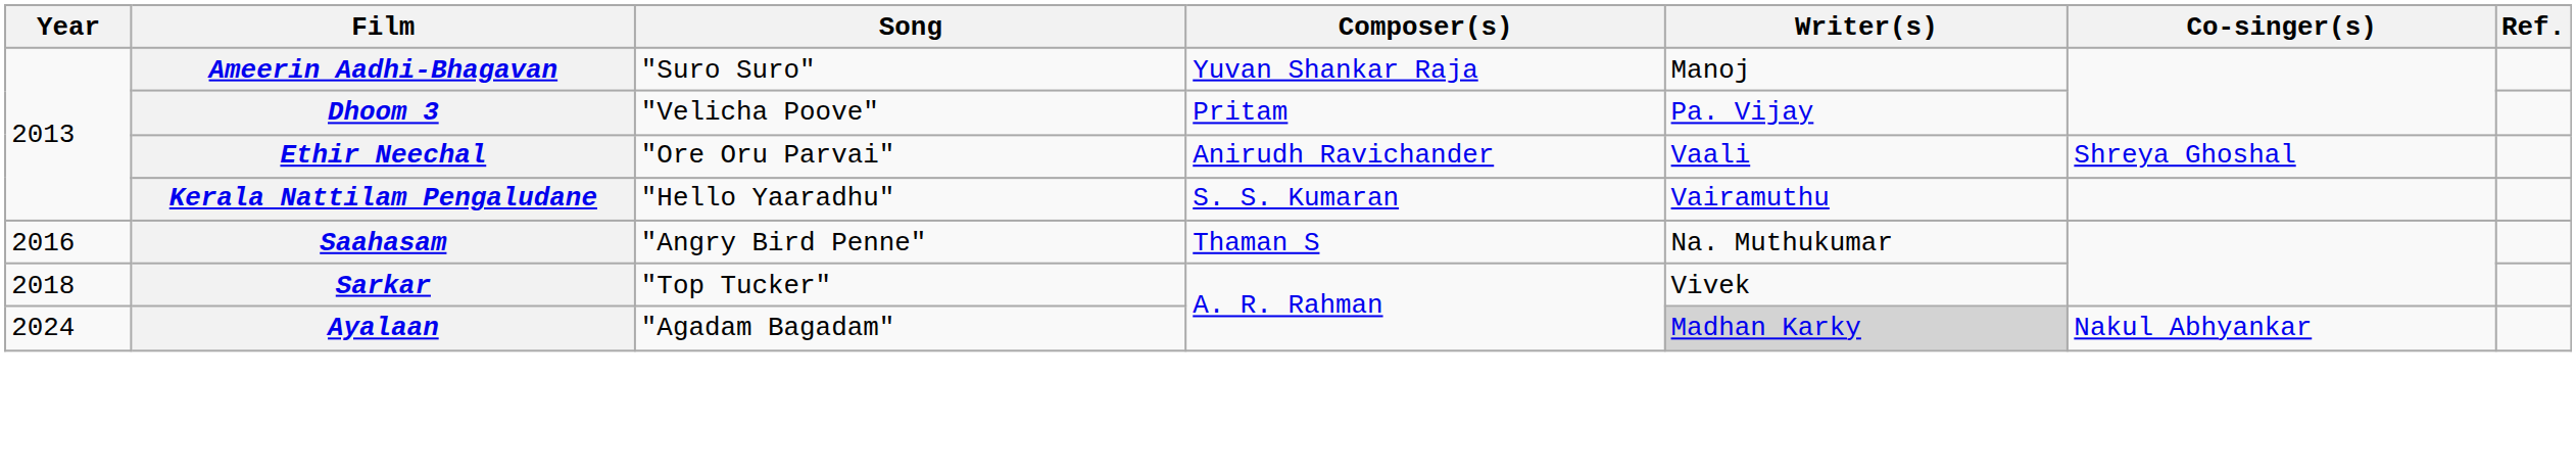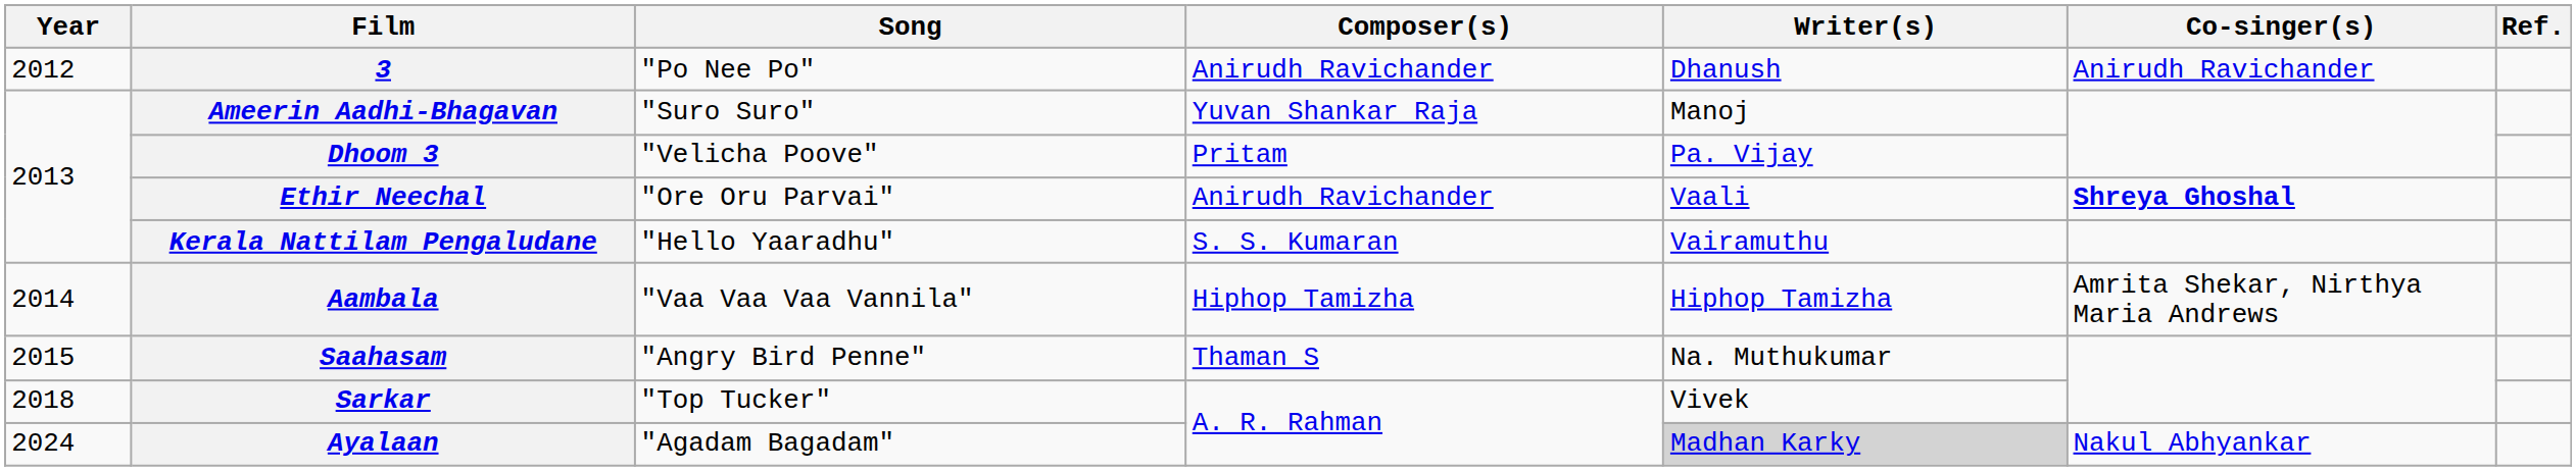 <table class="wikitable plainrowheaders" width="100%" "textcolor:#000;">
 <tr>
 <th scope="col" width="5%"><strong>Year</strong></th>
 <th scope="col" width=20%><strong>Film</strong></th>
 <th scope="col" width=22%><strong>Song</strong></th>
 <th scope="col" width=19%><strong>Composer(s)</strong></th>
 <th scope="col" width=16%><strong>Writer(s)</strong></th>
 <th scope="col" width=17%><strong>Co-singer(s)</strong></th>
 <th scope="col" width=1%><strong>Ref.</strong></th>
+</tr>
+<tr>
+<td>2012</td>
+<th><em><a href='#'><strong>3</strong></a></em></th>
+<td>"Po Nee Po"</td>
+<td><a href='#'>Anirudh Ravichander</a></td>
+<td><a href='#'>Dhanush</a></td>
+<td><a href='#'>Anirudh Ravichander</a></td>
+<td></td>
 </tr>
 <tr>
 <td rowspan="4">2013</td>
 <th><strong><em><a href='#'>Ameerin Aadhi-Bhagavan</a></em></strong></th>
 <td>"Suro Suro"</td>
 <td><a href='#'>Yuvan Shankar Raja</a></td>
 <td>Manoj</td>
 <td rowspan="2"></td>
 <td></td>
 </tr>
 <tr>
 <th><strong><em><a href='#'>Dhoom 3</a></em></strong></th>
 <td>"Velicha Poove"</td>
 <td><a href='#'>Pritam</a></td>
 <td><a href='#'>Pa. Vijay</a></td>
 <td></td>
 </tr>
 <tr>
 <th><em><a href='#'><strong>Ethir Neechal</strong></a></em></th>
 <td>"Ore Oru Parvai"</td>
 <td><a href='#'>Anirudh Ravichander</a></td>
 <td><a href='#'>Vaali</a></td>
-<td><a href='#'>Shreya Ghoshal</a></td>
+<td><strong><a href='#'>Shreya Ghoshal</a></strong></td>
 <td></td>
 </tr>
 <tr>
 <th><strong><em><a href='#'>Kerala Nattilam Pengaludane</a></em></strong></th>
 <td>"Hello Yaaradhu"</td>
 <td><a href='#'>S. S. Kumaran</a></td>
 <td><a href='#'>Vairamuthu</a></td>
 <td></td>
 <td></td>
 </tr>
 <tr>
-<td>2016</td>
+<td>2014</td>
+<th><strong><em><a href='#'>Aambala</a></em></strong></th>
+<td>"Vaa Vaa Vaa Vannila"</td>
+<td><a href='#'>Hiphop Tamizha</a></td>
+<td><a href='#'>Hiphop Tamizha</a></td>
+<td>Amrita Shekar, Nirthya Maria Andrews</td>
+<td></td>
+</tr>
+<tr>
+<td>2015</td>
 <th><em><a href='#'><strong>Saahasam</strong></a></em></th>
 <td>"Angry Bird Penne"</td>
 <td><a href='#'>Thaman S</a></td>
 <td>Na. Muthukumar</td>
 <td rowspan="2"></td>
 <td></td>
 </tr>
 <tr>
 <td>2018</td>
 <th><em><a href='#'><strong>Sarkar</strong></a></em></th>
 <td>"Top Tucker"</td>
 <td rowspan="2"><a href='#'>A. R. Rahman</a></td>
 <td>Vivek</td>
 <td></td>
 </tr>
 <tr>
 <td>2024</td>
 <th><em><a href='#'>Ayalaan</a></em></th>
 <td>"Agadam Bagadam"</td>
 <td style="background: lightgrey;"><a href='#'>Madhan Karky</a></td>
 <td><a href='#'>Nakul Abhyankar</a></td>
 <td></td>
 </tr>
 </table>
